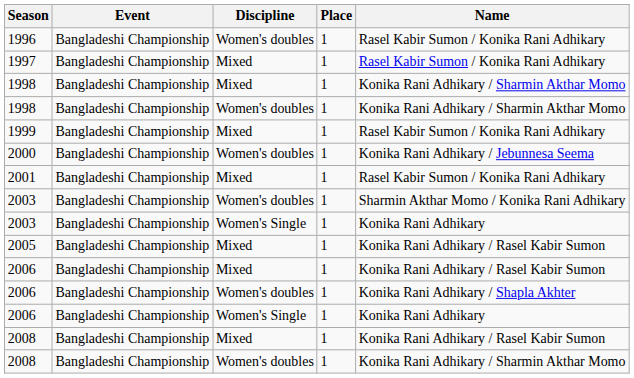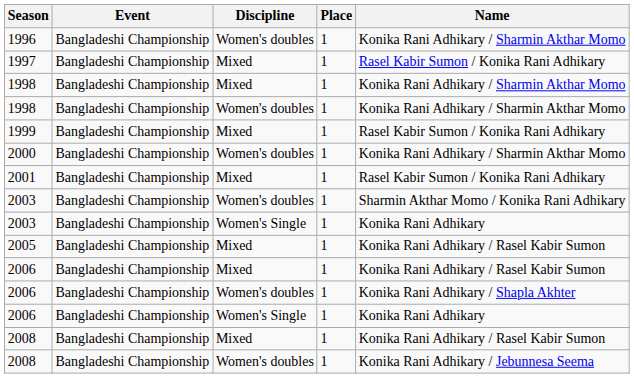 <table class=wikitable style=font-size:90%;>
 <tr>
 <th>Season</th>
 <th>Event</th>
 <th>Discipline</th>
 <th>Place</th>
 <th>Name</th>
 </tr>
 <tr>
 <td>1996</td>
 <td>Bangladeshi Championship</td>
 <td>Women's doubles</td>
 <td>1</td>
-<td>Rasel Kabir Sumon / Konika Rani Adhikary</td>
+<td>Konika Rani Adhikary / <a href='#'>Sharmin Akthar Momo</a></td>
 </tr>
 <tr>
 <td>1997</td>
 <td>Bangladeshi Championship</td>
 <td>Mixed</td>
 <td>1</td>
 <td><a href='#'>Rasel Kabir Sumon</a> / Konika Rani Adhikary</td>
 </tr>
 <tr>
 <td>1998</td>
 <td>Bangladeshi Championship</td>
 <td>Mixed</td>
 <td>1</td>
 <td>Konika Rani Adhikary / <a href='#'>Sharmin Akthar Momo</a></td>
 </tr>
 <tr>
 <td>1998</td>
 <td>Bangladeshi Championship</td>
 <td>Women's doubles</td>
 <td>1</td>
 <td>Konika Rani Adhikary / Sharmin Akthar Momo</td>
 </tr>
 <tr>
 <td>1999</td>
 <td>Bangladeshi Championship</td>
 <td>Mixed</td>
 <td>1</td>
 <td>Rasel Kabir Sumon / Konika Rani Adhikary</td>
 </tr>
 <tr>
 <td>2000</td>
 <td>Bangladeshi Championship</td>
 <td>Women's doubles</td>
 <td>1</td>
-<td>Konika Rani Adhikary / <a href='#'>Jebunnesa Seema</a></td>
+<td>Konika Rani Adhikary / Sharmin Akthar Momo</td>
 </tr>
 <tr>
 <td>2001</td>
 <td>Bangladeshi Championship</td>
 <td>Mixed</td>
 <td>1</td>
 <td>Rasel Kabir Sumon / Konika Rani Adhikary</td>
 </tr>
 <tr>
 <td>2003</td>
 <td>Bangladeshi Championship</td>
 <td>Women's doubles</td>
 <td>1</td>
 <td>Sharmin Akthar Momo / Konika Rani Adhikary</td>
 </tr>
 <tr>
 <td>2003</td>
 <td>Bangladeshi Championship</td>
 <td>Women's Single</td>
 <td>1</td>
 <td>Konika Rani Adhikary</td>
 </tr>
 <tr>
 <td>2005</td>
 <td>Bangladeshi Championship</td>
 <td>Mixed</td>
 <td>1</td>
 <td>Konika Rani Adhikary / Rasel Kabir Sumon</td>
 </tr>
 <tr>
 <td>2006</td>
 <td>Bangladeshi Championship</td>
 <td>Mixed</td>
 <td>1</td>
 <td>Konika Rani Adhikary / Rasel Kabir Sumon</td>
 </tr>
 <tr>
 <td>2006</td>
 <td>Bangladeshi Championship</td>
 <td>Women's doubles</td>
 <td>1</td>
 <td>Konika Rani Adhikary / <a href='#'>Shapla Akhter</a></td>
 </tr>
 <tr>
 <td>2006</td>
 <td>Bangladeshi Championship</td>
 <td>Women's Single</td>
 <td>1</td>
 <td>Konika Rani Adhikary</td>
 </tr>
 <tr>
 <td>2008</td>
 <td>Bangladeshi Championship</td>
 <td>Mixed</td>
 <td>1</td>
 <td>Konika Rani Adhikary / Rasel Kabir Sumon</td>
 </tr>
 <tr>
 <td>2008</td>
 <td>Bangladeshi Championship</td>
 <td>Women's doubles</td>
 <td>1</td>
-<td>Konika Rani Adhikary / Sharmin Akthar Momo</td>
+<td>Konika Rani Adhikary / <a href='#'>Jebunnesa Seema</a></td>
 </tr>
 </table>
